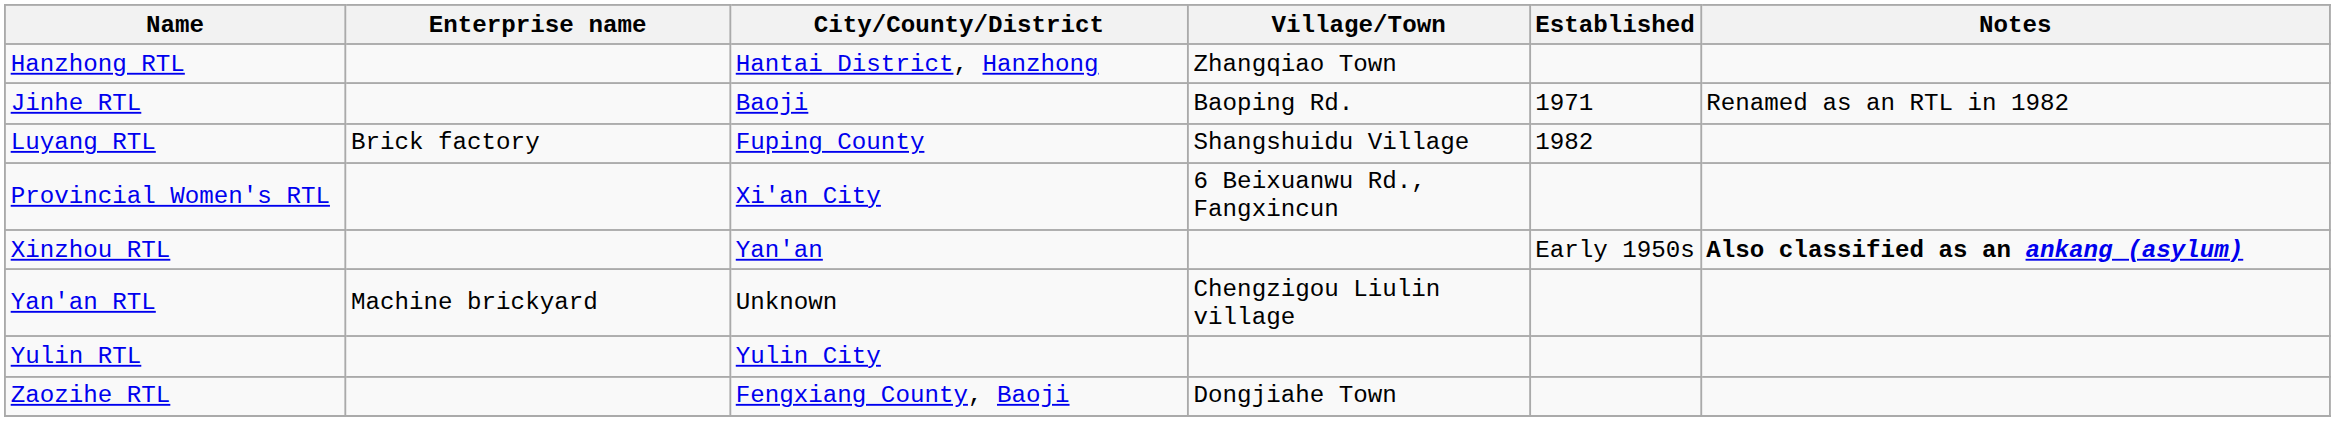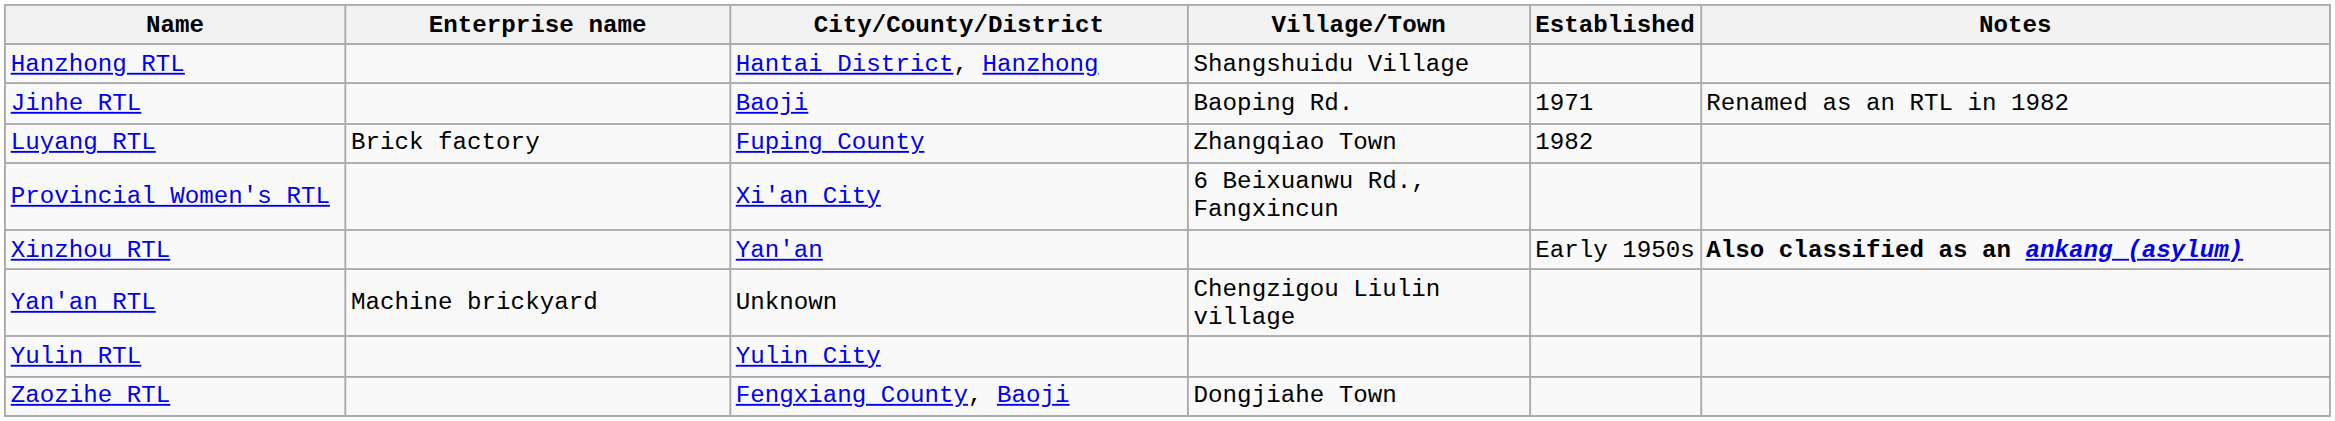 <table class="wikitable">
 <tr>
 <th width=15%>Name</th>
 <th width=17%>Enterprise name</th>
 <th width=20%>City/County/District</th>
 <th width=15%>Village/Town</th>
 <th width=5%>Established</th>
 <th width=28%>Notes</th>
 </tr>
 <tr>
 <td><a href='#'>Hanzhong RTL</a></td>
 <td></td>
 <td><a href='#'>Hantai District</a>, <a href='#'>Hanzhong</a></td>
-<td>Zhangqiao Town</td>
+<td>Shangshuidu Village</td>
 <td></td>
 <td></td>
 </tr>
 <tr>
 <td><a href='#'>Jinhe RTL</a></td>
 <td></td>
 <td><a href='#'>Baoji</a></td>
 <td>Baoping Rd.</td>
 <td>1971</td>
 <td>Renamed as an RTL in 1982</td>
 </tr>
 <tr>
 <td><a href='#'>Luyang RTL</a></td>
 <td>Brick factory</td>
 <td><a href='#'>Fuping County</a></td>
-<td>Shangshuidu Village</td>
+<td>Zhangqiao Town</td>
 <td>1982</td>
 <td></td>
 </tr>
 <tr>
 <td><a href='#'>Provincial Women's RTL</a></td>
 <td></td>
 <td><a href='#'>Xi'an City</a></td>
 <td>6 Beixuanwu Rd., Fangxincun</td>
 <td></td>
 <td></td>
 </tr>
 <tr>
 <td><a href='#'>Xinzhou RTL</a></td>
 <td></td>
 <td><a href='#'>Yan'an</a></td>
 <td></td>
 <td>Early 1950s</td>
 <td><strong>Also classified as an <em><a href='#'>ankang (asylum)</a></em></strong></td>
 </tr>
 <tr>
 <td><a href='#'>Yan'an RTL</a></td>
 <td>Machine brickyard</td>
 <td>Unknown</td>
 <td>Chengzigou Liulin village</td>
 <td></td>
 <td></td>
 </tr>
 <tr>
 <td><a href='#'>Yulin RTL</a></td>
 <td></td>
 <td><a href='#'>Yulin City</a></td>
 <td></td>
 <td></td>
 <td></td>
 </tr>
 <tr>
 <td><a href='#'>Zaozihe RTL</a></td>
 <td></td>
 <td><a href='#'>Fengxiang County</a>, <a href='#'>Baoji</a></td>
 <td>Dongjiahe Town</td>
 <td></td>
 <td></td>
 </tr>
 <tr>
 </tr>
 </table>
